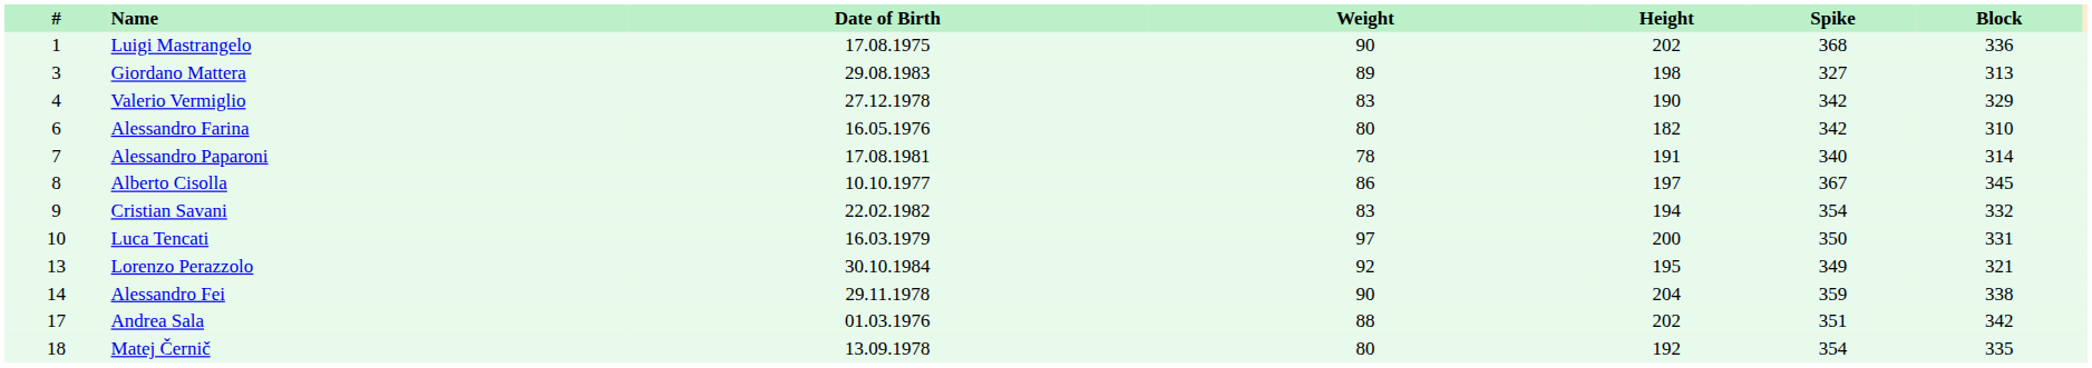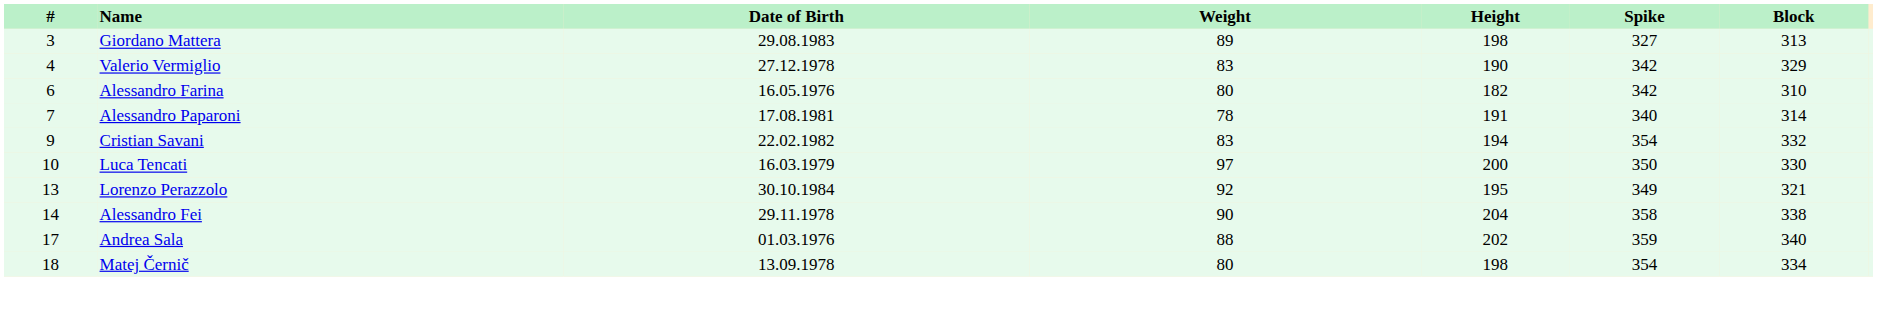 <table border=0 cellpadding=2 cellspacing=0  |- bgcolor=#FFECCE style="text-align:center; font-size:90%;" width=100%>
 <tr bgcolor=#BBF0C9>
 <th width=5%>#</th>
 <th width=25% align=left>Name</th>
 <th width=25%>Date of Birth</th>
 <th width=21%>Weight</th>
 <th width=8%>Height</th>
 <th width=8%>Spike</th>
 <th width=8%>Block</th>
-</tr>
-<tr bgcolor=#E7FAEC>
-<td>1</td>
-<td align=left><a href='#'>Luigi Mastrangelo</a></td>
-<td>17.08.1975</td>
-<td>90</td>
-<td>202</td>
-<td>368</td>
-<td>336</td>
-<td></td>
 </tr>
 <tr bgcolor=#E7FAEC>
 <td>3</td>
 <td align=left><a href='#'>Giordano Mattera</a></td>
 <td>29.08.1983</td>
 <td>89</td>
 <td>198</td>
 <td>327</td>
 <td>313</td>
 <td></td>
 </tr>
 <tr bgcolor=#E7FAEC>
 <td>4</td>
 <td align=left><a href='#'>Valerio Vermiglio</a></td>
 <td>27.12.1978</td>
 <td>83</td>
 <td>190</td>
 <td>342</td>
 <td>329</td>
 <td></td>
 </tr>
 <tr bgcolor=#E7FAEC>
 <td>6</td>
 <td align=left><a href='#'>Alessandro Farina</a></td>
 <td>16.05.1976</td>
 <td>80</td>
 <td>182</td>
 <td>342</td>
 <td>310</td>
 <td></td>
 </tr>
 <tr bgcolor=#E7FAEC>
 <td>7</td>
 <td align=left><a href='#'>Alessandro Paparoni</a></td>
 <td>17.08.1981</td>
 <td>78</td>
 <td>191</td>
 <td>340</td>
 <td>314</td>
 <td></td>
 </tr>
 <tr bgcolor=#E7FAEC>
-<td>8</td>
-<td align=left><a href='#'>Alberto Cisolla</a></td>
-<td>10.10.1977</td>
-<td>86</td>
-<td>197</td>
-<td>367</td>
-<td>345</td>
-<td></td>
-</tr>
-<tr bgcolor=#E7FAEC>
 <td>9</td>
 <td align=left><a href='#'>Cristian Savani</a></td>
 <td>22.02.1982</td>
 <td>83</td>
 <td>194</td>
 <td>354</td>
 <td>332</td>
 <td></td>
 </tr>
 <tr bgcolor=#E7FAEC>
 <td>10</td>
 <td align=left><a href='#'>Luca Tencati</a></td>
 <td>16.03.1979</td>
 <td>97</td>
 <td>200</td>
 <td>350</td>
-<td>331</td>
+<td>330</td>
 <td></td>
 </tr>
 <tr bgcolor=#E7FAEC>
 <td>13</td>
 <td align=left><a href='#'>Lorenzo Perazzolo</a></td>
 <td>30.10.1984</td>
 <td>92</td>
 <td>195</td>
 <td>349</td>
 <td>321</td>
 <td></td>
 </tr>
 <tr bgcolor=#E7FAEC>
 <td>14</td>
 <td align=left><a href='#'>Alessandro Fei</a></td>
 <td>29.11.1978</td>
 <td>90</td>
 <td>204</td>
-<td>359</td>
+<td>358</td>
 <td>338</td>
 <td></td>
 </tr>
 <tr bgcolor=#E7FAEC>
 <td>17</td>
 <td align=left><a href='#'>Andrea Sala</a></td>
 <td>01.03.1976</td>
 <td>88</td>
 <td>202</td>
-<td>351</td>
-<td>342</td>
+<td>359</td>
+<td>340</td>
 <td></td>
 </tr>
 <tr bgcolor=#E7FAEC>
 <td>18</td>
 <td align=left><a href='#'>Matej Černič</a></td>
 <td>13.09.1978</td>
 <td>80</td>
-<td>192</td>
+<td>198</td>
 <td>354</td>
-<td>335</td>
+<td>334</td>
 <td></td>
 </tr>
 </table>
